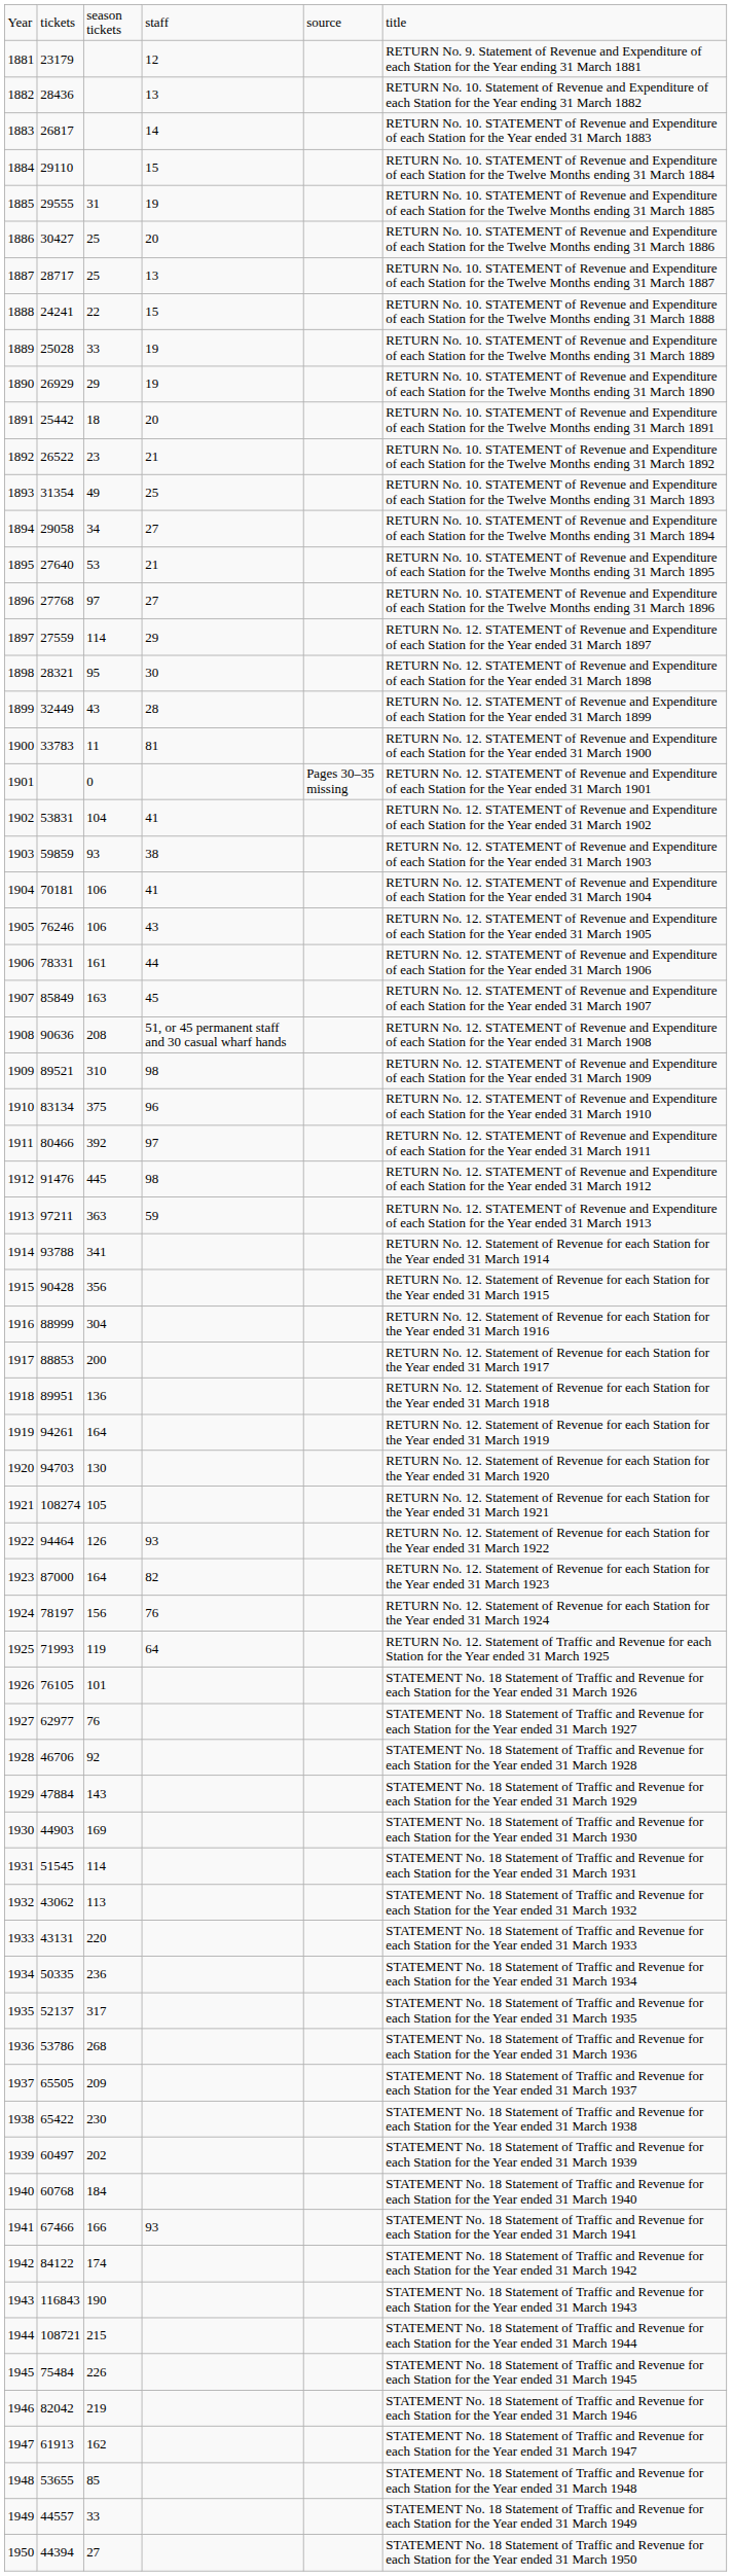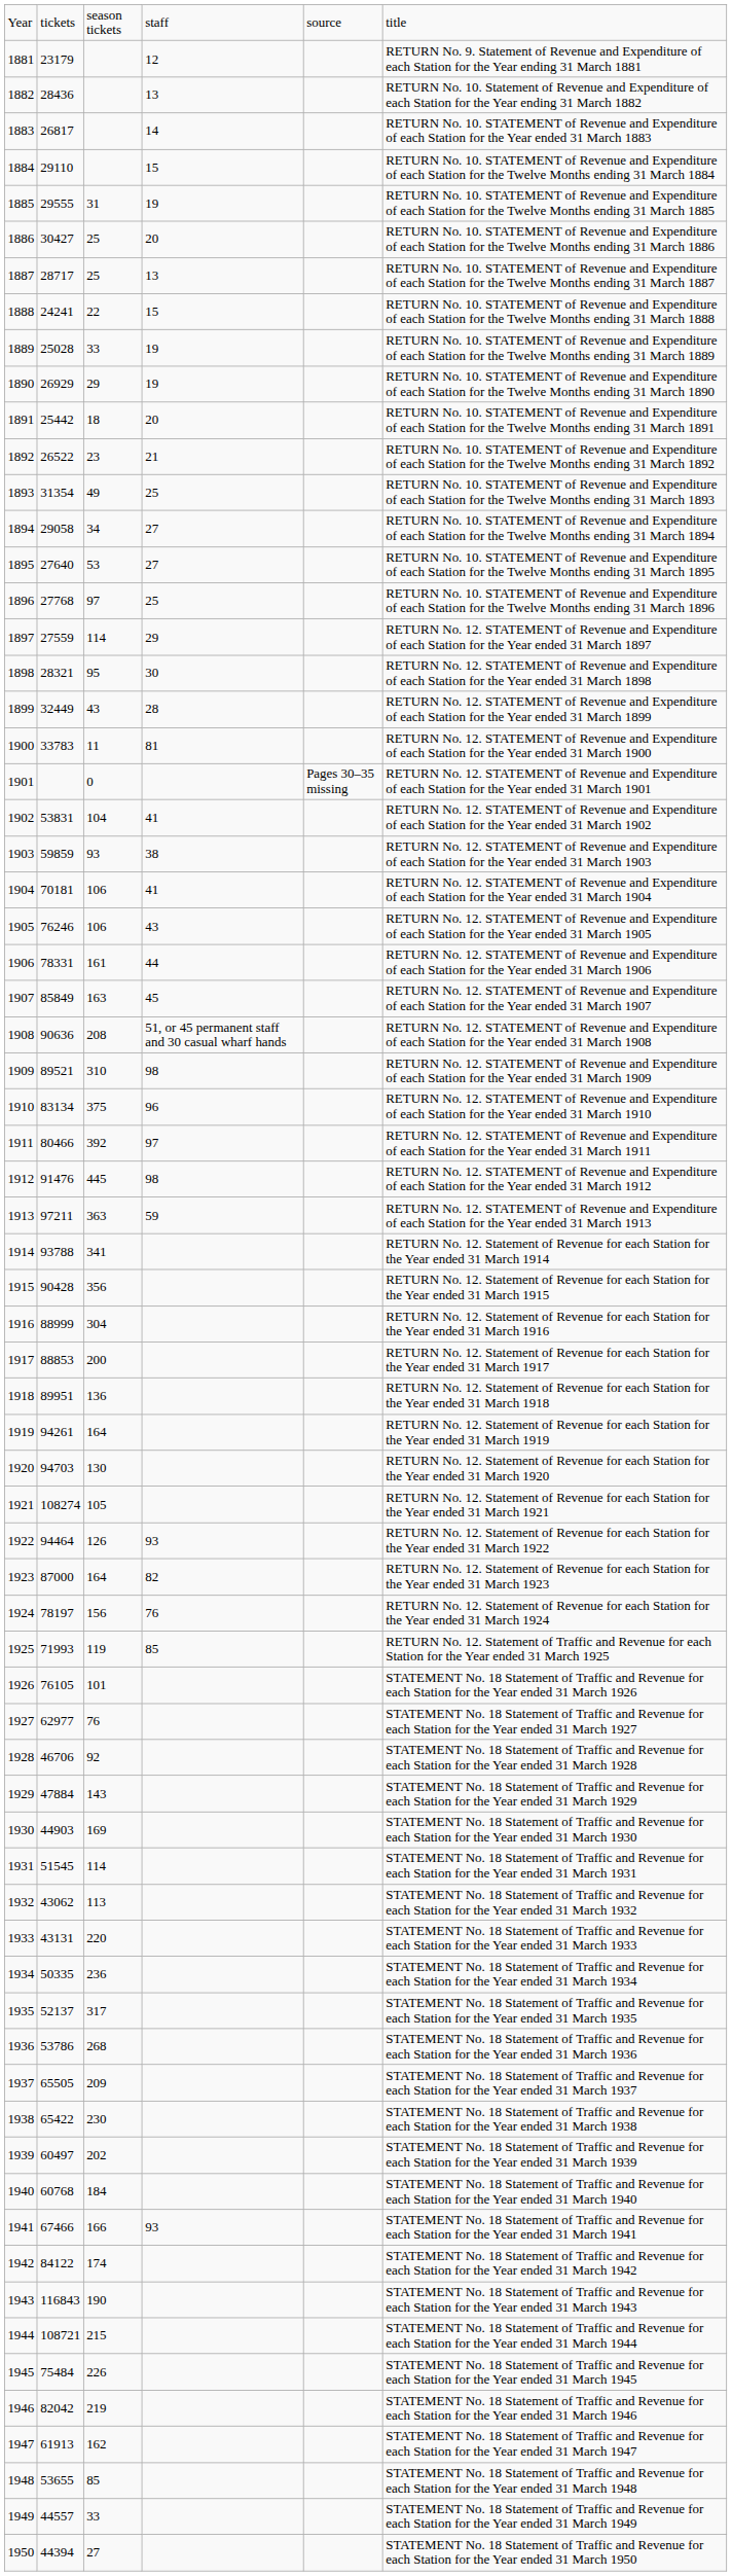 <table class="wikitable sortable mw-collapsible mw-collapsed">
 <tr>
 <td>Year</td>
 <td>tickets</td>
 <td>season tickets</td>
 <td>staff</td>
 <td>source</td>
 <td>title</td>
 </tr>
 <tr>
 <td>1881</td>
 <td>23179</td>
 <td></td>
 <td>12</td>
 <td></td>
 <td>RETURN No. 9. Statement of Revenue and Expenditure of each Station for the Year ending 31 March 1881</td>
 </tr>
 <tr>
 <td>1882</td>
 <td>28436</td>
 <td></td>
 <td>13</td>
 <td></td>
 <td>RETURN No. 10. Statement of Revenue and Expenditure of each Station for the Year ending 31 March 1882</td>
 </tr>
 <tr>
 <td>1883</td>
 <td>26817</td>
 <td></td>
 <td>14</td>
 <td></td>
 <td>RETURN No. 10. STATEMENT of Revenue and Expenditure of each Station for the Year ended 31 March 1883</td>
 </tr>
 <tr>
 <td>1884</td>
 <td>29110</td>
 <td></td>
 <td>15</td>
 <td></td>
 <td>RETURN No. 10. STATEMENT of Revenue and Expenditure of each Station for the Twelve Months ending 31 March 1884</td>
 </tr>
 <tr>
 <td>1885</td>
 <td>29555</td>
 <td>31</td>
 <td>19</td>
 <td></td>
 <td>RETURN No. 10. STATEMENT of Revenue and Expenditure of each Station for the Twelve Months ending 31 March 1885</td>
 </tr>
 <tr>
 <td>1886</td>
 <td>30427</td>
 <td>25</td>
 <td>20</td>
 <td></td>
 <td>RETURN No. 10. STATEMENT of Revenue and Expenditure of each Station for the Twelve Months ending 31 March 1886</td>
 </tr>
 <tr>
 <td>1887</td>
 <td>28717</td>
 <td>25</td>
 <td>13</td>
 <td></td>
 <td>RETURN No. 10. STATEMENT of Revenue and Expenditure of each Station for the Twelve Months ending 31 March 1887</td>
 </tr>
 <tr>
 <td>1888</td>
 <td>24241</td>
 <td>22</td>
 <td>15</td>
 <td></td>
 <td>RETURN No. 10. STATEMENT of Revenue and Expenditure of each Station for the Twelve Months ending 31 March 1888</td>
 </tr>
 <tr>
 <td>1889</td>
 <td>25028</td>
 <td>33</td>
 <td>19</td>
 <td></td>
 <td>RETURN No. 10. STATEMENT of Revenue and Expenditure of each Station for the Twelve Months ending 31 March 1889</td>
 </tr>
 <tr>
 <td>1890</td>
 <td>26929</td>
 <td>29</td>
 <td>19</td>
 <td></td>
 <td>RETURN No. 10. STATEMENT of Revenue and Expenditure of each Station for the Twelve Months ending 31 March 1890</td>
 </tr>
 <tr>
 <td>1891</td>
 <td>25442</td>
 <td>18</td>
 <td>20</td>
 <td></td>
 <td>RETURN No. 10. STATEMENT of Revenue and Expenditure of each Station for the Twelve Months ending 31 March 1891</td>
 </tr>
 <tr>
 <td>1892</td>
 <td>26522</td>
 <td>23</td>
 <td>21</td>
 <td></td>
 <td>RETURN No. 10. STATEMENT of Revenue and Expenditure of each Station for the Twelve Months ending 31 March 1892</td>
 </tr>
 <tr>
 <td>1893</td>
 <td>31354</td>
 <td>49</td>
 <td>25</td>
 <td></td>
 <td>RETURN No. 10. STATEMENT of Revenue and Expenditure of each Station for the Twelve Months ending 31 March 1893</td>
 </tr>
 <tr>
 <td>1894</td>
 <td>29058</td>
 <td>34</td>
 <td>27</td>
 <td></td>
 <td>RETURN No. 10. STATEMENT of Revenue and Expenditure of each Station for the Twelve Months ending 31 March 1894</td>
 </tr>
 <tr>
 <td>1895</td>
 <td>27640</td>
 <td>53</td>
-<td>21</td>
+<td>27</td>
 <td></td>
 <td>RETURN No. 10. STATEMENT of Revenue and Expenditure of each Station for the Twelve Months ending 31 March 1895</td>
 </tr>
 <tr>
 <td>1896</td>
 <td>27768</td>
 <td>97</td>
-<td>27</td>
+<td>25</td>
 <td></td>
 <td>RETURN No. 10. STATEMENT of Revenue and Expenditure of each Station for the Twelve Months ending 31 March 1896</td>
 </tr>
 <tr>
 <td>1897</td>
 <td>27559</td>
 <td>114</td>
 <td>29</td>
 <td></td>
 <td>RETURN No. 12. STATEMENT of Revenue and Expenditure of each Station for the Year ended 31 March 1897</td>
 </tr>
 <tr>
 <td>1898</td>
 <td>28321</td>
 <td>95</td>
 <td>30</td>
 <td></td>
 <td>RETURN No. 12. STATEMENT of Revenue and Expenditure of each Station for the Year ended 31 March 1898</td>
 </tr>
 <tr>
 <td>1899</td>
 <td>32449</td>
 <td>43</td>
 <td>28</td>
 <td></td>
 <td>RETURN No. 12. STATEMENT of Revenue and Expenditure of each Station for the Year ended 31 March 1899</td>
 </tr>
 <tr>
 <td>1900</td>
 <td>33783</td>
 <td>11</td>
 <td>81</td>
 <td></td>
 <td>RETURN No. 12. STATEMENT of Revenue and Expenditure of each Station for the Year ended 31 March 1900</td>
 </tr>
 <tr>
 <td>1901</td>
 <td></td>
 <td>0</td>
 <td></td>
 <td>Pages 30–35 missing</td>
 <td>RETURN No. 12. STATEMENT of Revenue and Expenditure of each Station for the Year ended 31 March 1901</td>
 </tr>
 <tr>
 <td>1902</td>
 <td>53831</td>
 <td>104</td>
 <td>41</td>
 <td></td>
 <td>RETURN No. 12. STATEMENT of Revenue and Expenditure of each Station for the Year ended 31 March 1902</td>
 </tr>
 <tr>
 <td>1903</td>
 <td>59859</td>
 <td>93</td>
 <td>38</td>
 <td></td>
 <td>RETURN No. 12. STATEMENT of Revenue and Expenditure of each Station for the Year ended 31 March 1903</td>
 </tr>
 <tr>
 <td>1904</td>
 <td>70181</td>
 <td>106</td>
 <td>41</td>
 <td></td>
 <td>RETURN No. 12. STATEMENT of Revenue and Expenditure of each Station for the Year ended 31 March 1904</td>
 </tr>
 <tr>
 <td>1905</td>
 <td>76246</td>
 <td>106</td>
 <td>43</td>
 <td></td>
 <td>RETURN No. 12. STATEMENT of Revenue and Expenditure of each Station for the Year ended 31 March 1905</td>
 </tr>
 <tr>
 <td>1906</td>
 <td>78331</td>
 <td>161</td>
 <td>44</td>
 <td></td>
 <td>RETURN No. 12. STATEMENT of Revenue and Expenditure of each Station for the Year ended 31 March 1906</td>
 </tr>
 <tr>
 <td>1907</td>
 <td>85849</td>
 <td>163</td>
 <td>45</td>
 <td></td>
 <td>RETURN No. 12. STATEMENT of Revenue and Expenditure of each Station for the Year ended 31 March 1907</td>
 </tr>
 <tr>
 <td>1908</td>
 <td>90636</td>
 <td>208</td>
 <td>51, or 45 permanent staff and 30 casual wharf hands</td>
 <td></td>
 <td>RETURN No. 12. STATEMENT of Revenue and Expenditure of each Station for the Year ended 31 March 1908</td>
 </tr>
 <tr>
 <td>1909</td>
 <td>89521</td>
 <td>310</td>
 <td>98</td>
 <td></td>
 <td>RETURN No. 12. STATEMENT of Revenue and Expenditure of each Station for the Year ended 31 March 1909</td>
 </tr>
 <tr>
 <td>1910</td>
 <td>83134</td>
 <td>375</td>
 <td>96</td>
 <td></td>
 <td>RETURN No. 12. STATEMENT of Revenue and Expenditure of each Station for the Year ended 31 March 1910</td>
 </tr>
 <tr>
 <td>1911</td>
 <td>80466</td>
 <td>392</td>
 <td>97</td>
 <td></td>
 <td>RETURN No. 12. STATEMENT of Revenue and Expenditure of each Station for the Year ended 31 March 1911</td>
 </tr>
 <tr>
 <td>1912</td>
 <td>91476</td>
 <td>445</td>
 <td>98</td>
 <td></td>
 <td>RETURN No. 12. STATEMENT of Revenue and Expenditure of each Station for the Year ended 31 March 1912</td>
 </tr>
 <tr>
 <td>1913</td>
 <td>97211</td>
 <td>363</td>
 <td>59</td>
 <td></td>
 <td>RETURN No. 12. STATEMENT of Revenue and Expenditure of each Station for the Year ended 31 March 1913</td>
 </tr>
 <tr>
 <td>1914</td>
 <td>93788</td>
 <td>341</td>
 <td></td>
 <td></td>
 <td>RETURN No. 12. Statement of Revenue for each Station for the Year ended 31 March 1914</td>
 </tr>
 <tr>
 <td>1915</td>
 <td>90428</td>
 <td>356</td>
 <td></td>
 <td></td>
 <td>RETURN No. 12. Statement of Revenue for each Station for the Year ended 31 March 1915</td>
 </tr>
 <tr>
 <td>1916</td>
 <td>88999</td>
 <td>304</td>
 <td></td>
 <td></td>
 <td>RETURN No. 12. Statement of Revenue for each Station for the Year ended 31 March 1916</td>
 </tr>
 <tr>
 <td>1917</td>
 <td>88853</td>
 <td>200</td>
 <td></td>
 <td></td>
 <td>RETURN No. 12. Statement of Revenue for each Station for the Year ended 31 March 1917</td>
 </tr>
 <tr>
 <td>1918</td>
 <td>89951</td>
 <td>136</td>
 <td></td>
 <td></td>
 <td>RETURN No. 12. Statement of Revenue for each Station for the Year ended 31 March 1918</td>
 </tr>
 <tr>
 <td>1919</td>
 <td>94261</td>
 <td>164</td>
 <td></td>
 <td></td>
 <td>RETURN No. 12. Statement of Revenue for each Station for the Year ended 31 March 1919</td>
 </tr>
 <tr>
 <td>1920</td>
 <td>94703</td>
 <td>130</td>
 <td></td>
 <td></td>
 <td>RETURN No. 12. Statement of Revenue for each Station for the Year ended 31 March 1920</td>
 </tr>
 <tr>
 <td>1921</td>
 <td>108274</td>
 <td>105</td>
 <td></td>
 <td></td>
 <td>RETURN No. 12. Statement of Revenue for each Station for the Year ended 31 March 1921</td>
 </tr>
 <tr>
 <td>1922</td>
 <td>94464</td>
 <td>126</td>
 <td>93</td>
 <td></td>
 <td>RETURN No. 12. Statement of Revenue for each Station for the Year ended 31 March 1922</td>
 </tr>
 <tr>
 <td>1923</td>
 <td>87000</td>
 <td>164</td>
 <td>82</td>
 <td></td>
 <td>RETURN No. 12. Statement of Revenue for each Station for the Year ended 31 March 1923</td>
 </tr>
 <tr>
 <td>1924</td>
 <td>78197</td>
 <td>156</td>
 <td>76</td>
 <td></td>
 <td>RETURN No. 12. Statement of Revenue for each Station for the Year ended 31 March 1924</td>
 </tr>
 <tr>
 <td>1925</td>
 <td>71993</td>
 <td>119</td>
-<td>64</td>
+<td>85</td>
 <td></td>
 <td>RETURN No. 12. Statement of Traffic and Revenue for each Station for the Year ended 31 March 1925</td>
 </tr>
 <tr>
 <td>1926</td>
 <td>76105</td>
 <td>101</td>
 <td></td>
 <td></td>
 <td>STATEMENT No. 18 Statement of Traffic and Revenue for each Station for the Year ended 31 March 1926</td>
 </tr>
 <tr>
 <td>1927</td>
 <td>62977</td>
 <td>76</td>
 <td></td>
 <td></td>
 <td>STATEMENT No. 18 Statement of Traffic and Revenue for each Station for the Year ended 31 March 1927</td>
 </tr>
 <tr>
 <td>1928</td>
 <td>46706</td>
 <td>92</td>
 <td></td>
 <td></td>
 <td>STATEMENT No. 18 Statement of Traffic and Revenue for each Station for the Year ended 31 March 1928</td>
 </tr>
 <tr>
 <td>1929</td>
 <td>47884</td>
 <td>143</td>
 <td></td>
 <td></td>
 <td>STATEMENT No. 18 Statement of Traffic and Revenue for each Station for the Year ended 31 March 1929</td>
 </tr>
 <tr>
 <td>1930</td>
 <td>44903</td>
 <td>169</td>
 <td></td>
 <td></td>
 <td>STATEMENT No. 18 Statement of Traffic and Revenue for each Station for the Year ended 31 March 1930</td>
 </tr>
 <tr>
 <td>1931</td>
 <td>51545</td>
 <td>114</td>
 <td></td>
 <td></td>
 <td>STATEMENT No. 18 Statement of Traffic and Revenue for each Station for the Year ended 31 March 1931</td>
 </tr>
 <tr>
 <td>1932</td>
 <td>43062</td>
 <td>113</td>
 <td></td>
 <td></td>
 <td>STATEMENT No. 18 Statement of Traffic and Revenue for each Station for the Year ended 31 March 1932</td>
 </tr>
 <tr>
 <td>1933</td>
 <td>43131</td>
 <td>220</td>
 <td></td>
 <td></td>
 <td>STATEMENT No. 18 Statement of Traffic and Revenue for each Station for the Year ended 31 March 1933</td>
 </tr>
 <tr>
 <td>1934</td>
 <td>50335</td>
 <td>236</td>
 <td></td>
 <td></td>
 <td>STATEMENT No. 18 Statement of Traffic and Revenue for each Station for the Year ended 31 March 1934</td>
 </tr>
 <tr>
 <td>1935</td>
 <td>52137</td>
 <td>317</td>
 <td></td>
 <td></td>
 <td>STATEMENT No. 18 Statement of Traffic and Revenue for each Station for the Year ended 31 March 1935</td>
 </tr>
 <tr>
 <td>1936</td>
 <td>53786</td>
 <td>268</td>
 <td></td>
 <td></td>
 <td>STATEMENT No. 18 Statement of Traffic and Revenue for each Station for the Year ended 31 March 1936</td>
 </tr>
 <tr>
 <td>1937</td>
 <td>65505</td>
 <td>209</td>
 <td></td>
 <td></td>
 <td>STATEMENT No. 18 Statement of Traffic and Revenue for each Station for the Year ended 31 March 1937</td>
 </tr>
 <tr>
 <td>1938</td>
 <td>65422</td>
 <td>230</td>
 <td></td>
 <td></td>
 <td>STATEMENT No. 18 Statement of Traffic and Revenue for each Station for the Year ended 31 March 1938</td>
 </tr>
 <tr>
 <td>1939</td>
 <td>60497</td>
 <td>202</td>
 <td></td>
 <td></td>
 <td>STATEMENT No. 18 Statement of Traffic and Revenue for each Station for the Year ended 31 March 1939</td>
 </tr>
 <tr>
 <td>1940</td>
 <td>60768</td>
 <td>184</td>
 <td></td>
 <td></td>
 <td>STATEMENT No. 18 Statement of Traffic and Revenue for each Station for the Year ended 31 March 1940</td>
 </tr>
 <tr>
 <td>1941</td>
 <td>67466</td>
 <td>166</td>
 <td>93</td>
 <td></td>
 <td>STATEMENT No. 18 Statement of Traffic and Revenue for each Station for the Year ended 31 March 1941</td>
 </tr>
 <tr>
 <td>1942</td>
 <td>84122</td>
 <td>174</td>
 <td></td>
 <td></td>
 <td>STATEMENT No. 18 Statement of Traffic and Revenue for each Station for the Year ended 31 March 1942</td>
 </tr>
 <tr>
 <td>1943</td>
 <td>116843</td>
 <td>190</td>
 <td></td>
 <td></td>
 <td>STATEMENT No. 18 Statement of Traffic and Revenue for each Station for the Year ended 31 March 1943</td>
 </tr>
 <tr>
 <td>1944</td>
 <td>108721</td>
 <td>215</td>
 <td></td>
 <td></td>
 <td>STATEMENT No. 18 Statement of Traffic and Revenue for each Station for the Year ended 31 March 1944</td>
 </tr>
 <tr>
 <td>1945</td>
 <td>75484</td>
 <td>226</td>
 <td></td>
 <td></td>
 <td>STATEMENT No. 18 Statement of Traffic and Revenue for each Station for the Year ended 31 March 1945</td>
 </tr>
 <tr>
 <td>1946</td>
 <td>82042</td>
 <td>219</td>
 <td></td>
 <td></td>
 <td>STATEMENT No. 18 Statement of Traffic and Revenue for each Station for the Year ended 31 March 1946</td>
 </tr>
 <tr>
 <td>1947</td>
 <td>61913</td>
 <td>162</td>
 <td></td>
 <td></td>
 <td>STATEMENT No. 18 Statement of Traffic and Revenue for each Station for the Year ended 31 March 1947</td>
 </tr>
 <tr>
 <td>1948</td>
 <td>53655</td>
 <td>85</td>
 <td></td>
 <td></td>
 <td>STATEMENT No. 18 Statement of Traffic and Revenue for each Station for the Year ended 31 March 1948</td>
 </tr>
 <tr>
 <td>1949</td>
 <td>44557</td>
 <td>33</td>
 <td></td>
 <td></td>
 <td>STATEMENT No. 18 Statement of Traffic and Revenue for each Station for the Year ended 31 March 1949</td>
 </tr>
 <tr>
 <td>1950</td>
 <td>44394</td>
 <td>27</td>
 <td></td>
 <td></td>
 <td>STATEMENT No. 18 Statement of Traffic and Revenue for each Station for the Year ended 31 March 1950</td>
 </tr>
 </table>
